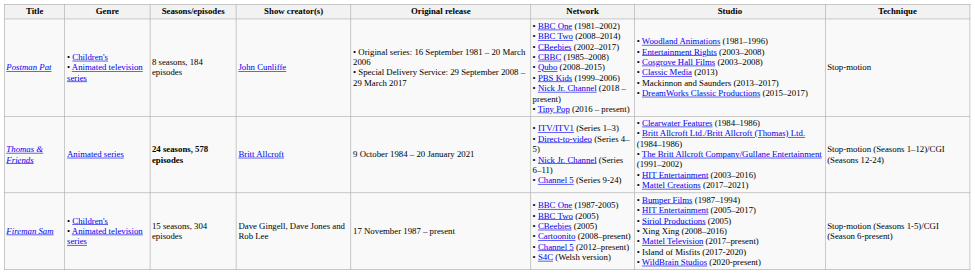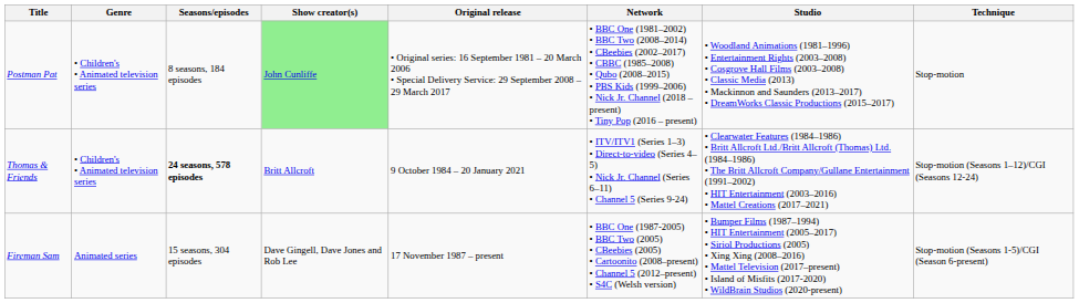 <table class="wikitable sortable" style="text-align: left; font-size:90%; width:100%;">
 <tr>
 <th>Title</th>
 <th>Genre</th>
 <th>Seasons/episodes</th>
 <th>Show creator(s)</th>
 <th>Original release</th>
 <th>Network</th>
 <th>Studio</th>
 <th>Technique</th>
 </tr>
 <tr>
 <td><em><a href='#'>Postman Pat</a></em></td>
 <td>• <a href='#'>Children's</a><br>• <a href='#'>Animated television series</a></td>
 <td>8 seasons, 184 episodes</td>
-<td><a href='#'>John Cunliffe</a></td>
+<td style="background: lightgreen;"><a href='#'>John Cunliffe</a></td>
 <td>• Original series: 16 September 1981 – 20 March 2006<br>• Special Delivery Service: 29 September 2008 – 29 March 2017</td>
 <td>• <a href='#'>BBC One</a> (1981–2002)<br>• <a href='#'>BBC Two</a> (2008–2014)<br>• <a href='#'>CBeebies</a> (2002–2017)<br>• <a href='#'>CBBC</a> (1985–2008)<br>• <a href='#'>Qubo</a> (2008–2015)<br>• <a href='#'>PBS Kids</a> (1999–2006)<br>• <a href='#'>Nick Jr. Channel</a> (2018 – present)<br>• <a href='#'>Tiny Pop</a> (2016 – present)</td>
 <td>• <a href='#'>Woodland Animations</a> (1981–1996)<br>• <a href='#'>Entertainment Rights</a> (2003–2008)<br>• <a href='#'>Cosgrove Hall Films</a> (2003–2008)<br>• <a href='#'>Classic Media</a> (2013)<br>• Mackinnon and Saunders (2013–2017)<br>• <a href='#'>DreamWorks Classic Productions</a> (2015–2017)</td>
 <td>Stop-motion</td>
 </tr>
 <tr>
 <td><em><a href='#'>Thomas & Friends</a></em></td>
-<td><a href='#'>Animated series</a></td>
+<td>• <a href='#'>Children's</a><br>• <a href='#'>Animated television series</a></td>
 <td><strong>24 seasons, 578 episodes</strong></td>
 <td><a href='#'>Britt Allcroft</a></td>
 <td>9 October 1984 – 20 January 2021</td>
 <td>• <a href='#'>ITV/ITV1</a> (Series 1–3)<br>• <a href='#'>Direct-to-video</a> (Series 4–5)<br>• <a href='#'>Nick Jr. Channel</a> (Series 6–11)<br>• <a href='#'>Channel 5</a> (Series 9-24)</td>
 <td>• <a href='#'>Clearwater Features</a> (1984–1986)<br>• <a href='#'>Britt Allcroft Ltd./Britt Allcroft (Thomas) Ltd.</a> (1984–1986)<br>• <a href='#'>The Britt Allcroft Company/Gullane Entertainment</a> (1991–2002)<br>• <a href='#'>HIT Entertainment</a> (2003–2016)<br>• <a href='#'>Mattel Creations</a> (2017–2021)</td>
 <td>Stop-motion (Seasons 1–12)/CGI (Seasons 12-24)</td>
 </tr>
 <tr>
 <td><em><a href='#'>Fireman Sam</a></em></td>
-<td>• <a href='#'>Children's</a><br>• <a href='#'>Animated television series</a></td>
+<td><a href='#'>Animated series</a></td>
 <td>15 seasons, 304 episodes</td>
 <td>Dave Gingell, Dave Jones and Rob Lee</td>
 <td>17 November 1987 – present</td>
 <td>• <a href='#'>BBC One</a> (1987-2005)<br>• <a href='#'>BBC Two</a> (2005)<br>• <a href='#'>CBeebies</a> (2005)<br>• <a href='#'>Cartoonito</a> (2008–present)<br>• <a href='#'>Channel 5</a> (2012–present)<br>• <a href='#'>S4C</a> (Welsh version)</td>
 <td>• <a href='#'>Bumper Films</a> (1987–1994)<br>• <a href='#'>HIT Entertainment</a> (2005–2017)<br>• <a href='#'>Siriol Productions</a> (2005)<br>• Xing Xing (2008–2016)<br>• <a href='#'>Mattel Television</a> (2017–present)<br>• Island of Misfits (2017-2020)<br>• <a href='#'>WildBrain Studios</a> (2020-present)</td>
 <td>Stop-motion (Seasons 1-5)/CGI (Season 6-present)</td>
 </tr>
 </table>
